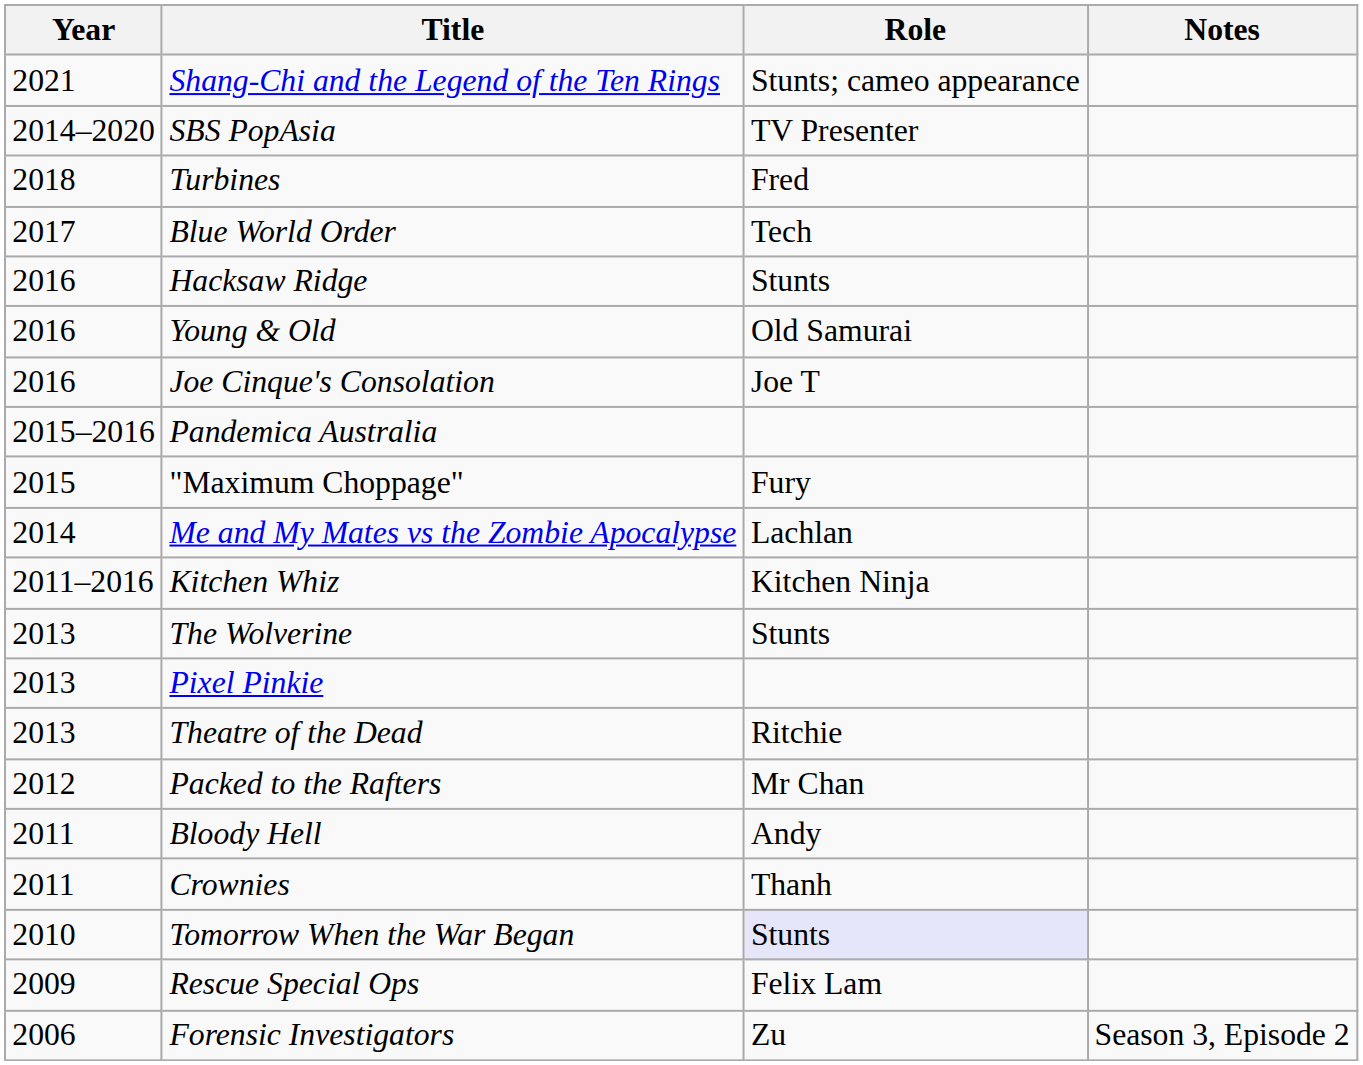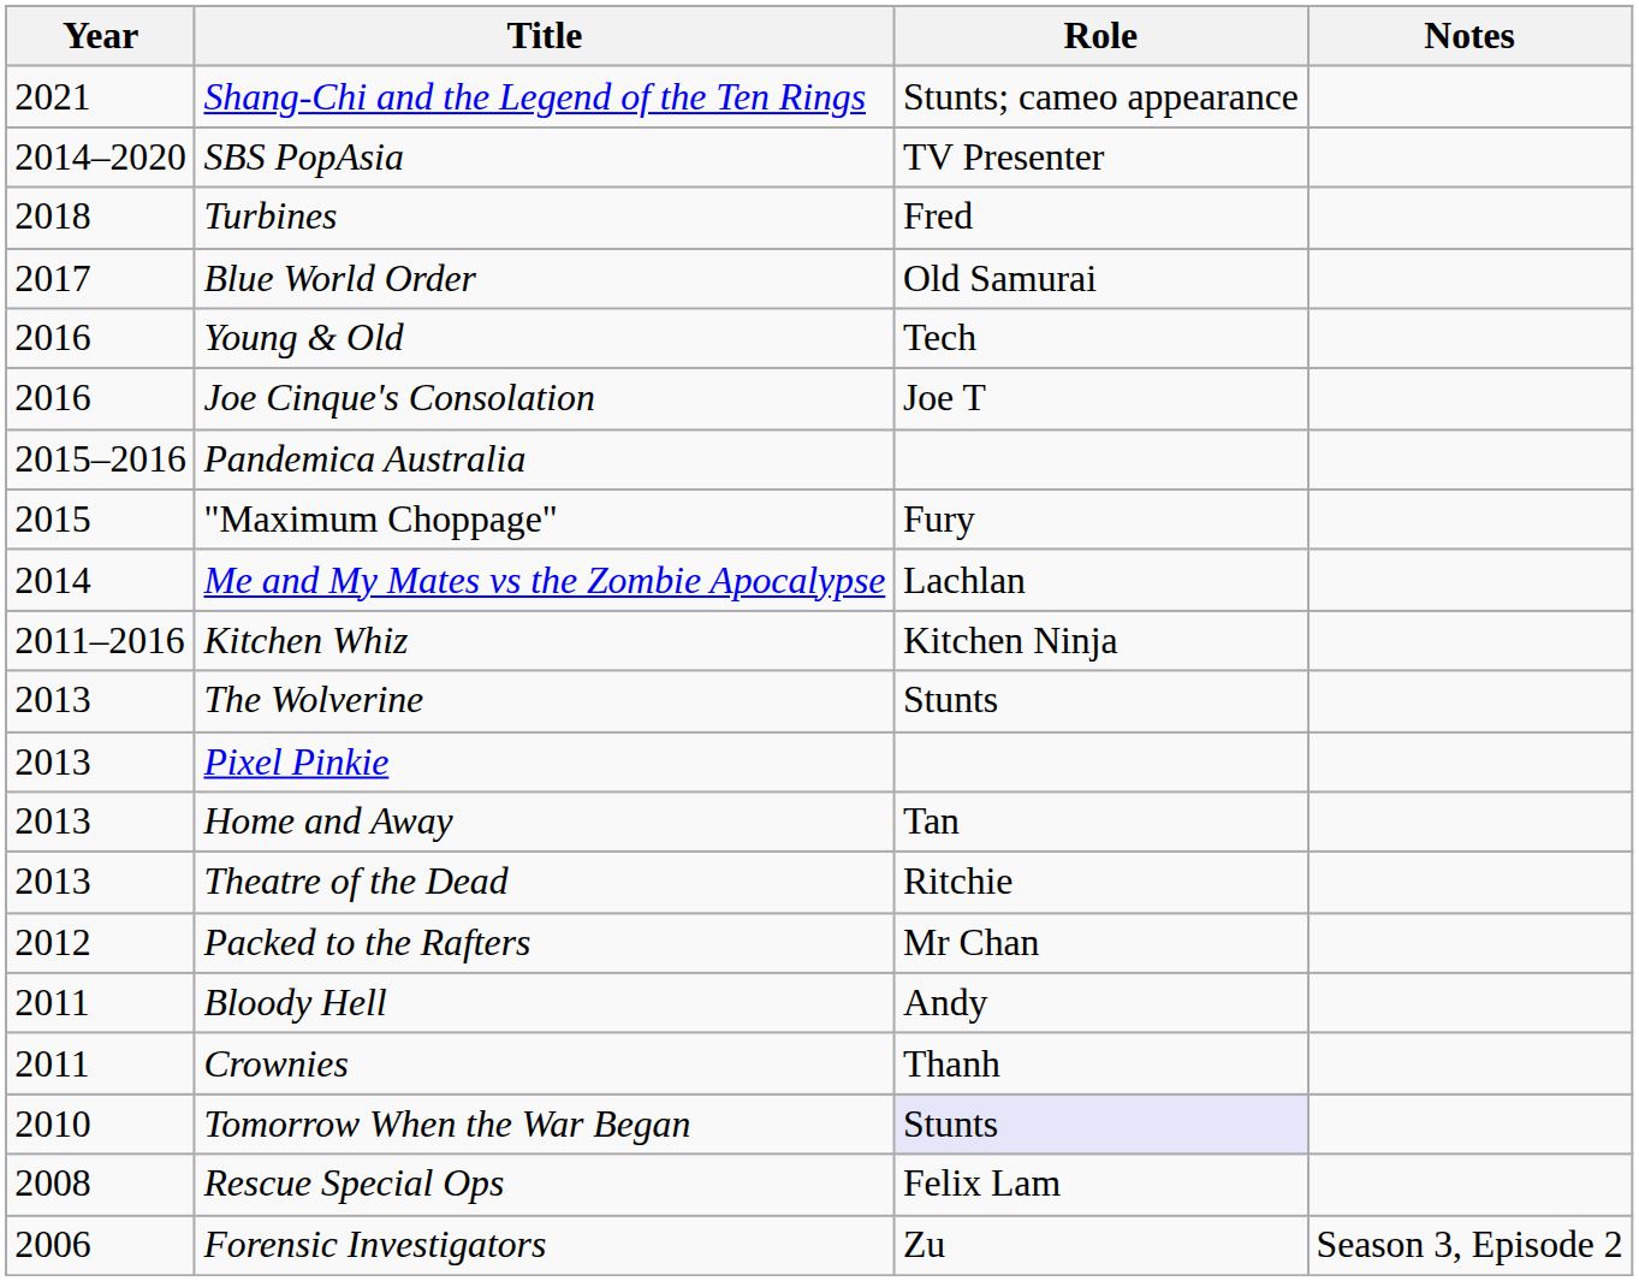 <table class="wikitable">
 <tr>
 <th>Year</th>
 <th>Title</th>
 <th>Role</th>
 <th>Notes</th>
 </tr>
 <tr>
 <td>2021</td>
 <td><em><a href='#'>Shang-Chi and the Legend of the Ten Rings</a></em></td>
 <td>Stunts; cameo appearance</td>
 <td></td>
 </tr>
 <tr>
 <td>2014–2020</td>
 <td><em>SBS PopAsia</em></td>
 <td>TV Presenter</td>
 <td></td>
 </tr>
 <tr>
 <td>2018</td>
 <td><em>Turbines</em></td>
 <td>Fred</td>
 <td></td>
 </tr>
 <tr>
 <td>2017</td>
 <td><em>Blue World Order</em></td>
-<td>Tech</td>
-<td></td>
-</tr>
-<tr>
-<td>2016</td>
-<td><em>Hacksaw Ridge</em></td>
-<td>Stunts</td>
+<td>Old Samurai</td>
 <td></td>
 </tr>
 <tr>
 <td>2016</td>
 <td><em>Young & Old</em></td>
-<td>Old Samurai</td>
+<td>Tech</td>
 <td></td>
 </tr>
 <tr>
 <td>2016</td>
 <td><em>Joe Cinque's Consolation</em></td>
 <td>Joe T</td>
 <td></td>
 </tr>
 <tr>
 <td>2015–2016</td>
 <td><em>Pandemica Australia </em></td>
 <td></td>
 <td></td>
 </tr>
 <tr>
 <td>2015</td>
 <td>"Maximum Choppage"</td>
 <td>Fury</td>
 <td></td>
 </tr>
 <tr>
 <td>2014</td>
 <td><em><a href='#'>Me and My Mates vs the Zombie Apocalypse</a></em></td>
 <td>Lachlan</td>
 <td></td>
 </tr>
 <tr>
 <td>2011–2016</td>
 <td><em>Kitchen Whiz</em></td>
 <td>Kitchen Ninja</td>
 <td></td>
 </tr>
 <tr>
 <td>2013</td>
 <td><em>The Wolverine</em></td>
 <td>Stunts</td>
 <td></td>
 </tr>
 <tr>
 <td>2013</td>
 <td><em><a href='#'>Pixel Pinkie</a></em></td>
 <td></td>
 <td></td>
 </tr>
 <tr>
 <td>2013</td>
+<td><em>Home and Away</em></td>
+<td>Tan</td>
+<td></td>
+</tr>
+<tr>
+<td>2013</td>
 <td><em>Theatre of the Dead</em></td>
 <td>Ritchie</td>
 <td></td>
 </tr>
 <tr>
 <td>2012</td>
 <td><em>Packed to the Rafters</em></td>
 <td>Mr Chan</td>
 <td></td>
 </tr>
 <tr>
 <td>2011</td>
 <td><em>Bloody Hell</em></td>
 <td>Andy</td>
 <td></td>
 </tr>
 <tr>
 <td>2011</td>
 <td><em>Crownies</em></td>
 <td>Thanh</td>
 <td></td>
 </tr>
 <tr>
 <td>2010</td>
 <td><em>Tomorrow When the War Began</em></td>
 <td style="background: lavender;">Stunts</td>
 <td></td>
 </tr>
 <tr>
-<td>2009</td>
+<td>2008</td>
 <td><em>Rescue Special Ops</em></td>
 <td>Felix Lam</td>
 <td></td>
 </tr>
 <tr>
 <td>2006</td>
 <td><em>Forensic Investigators</em></td>
 <td>Zu</td>
 <td>Season 3, Episode 2</td>
 </tr>
 </table>
